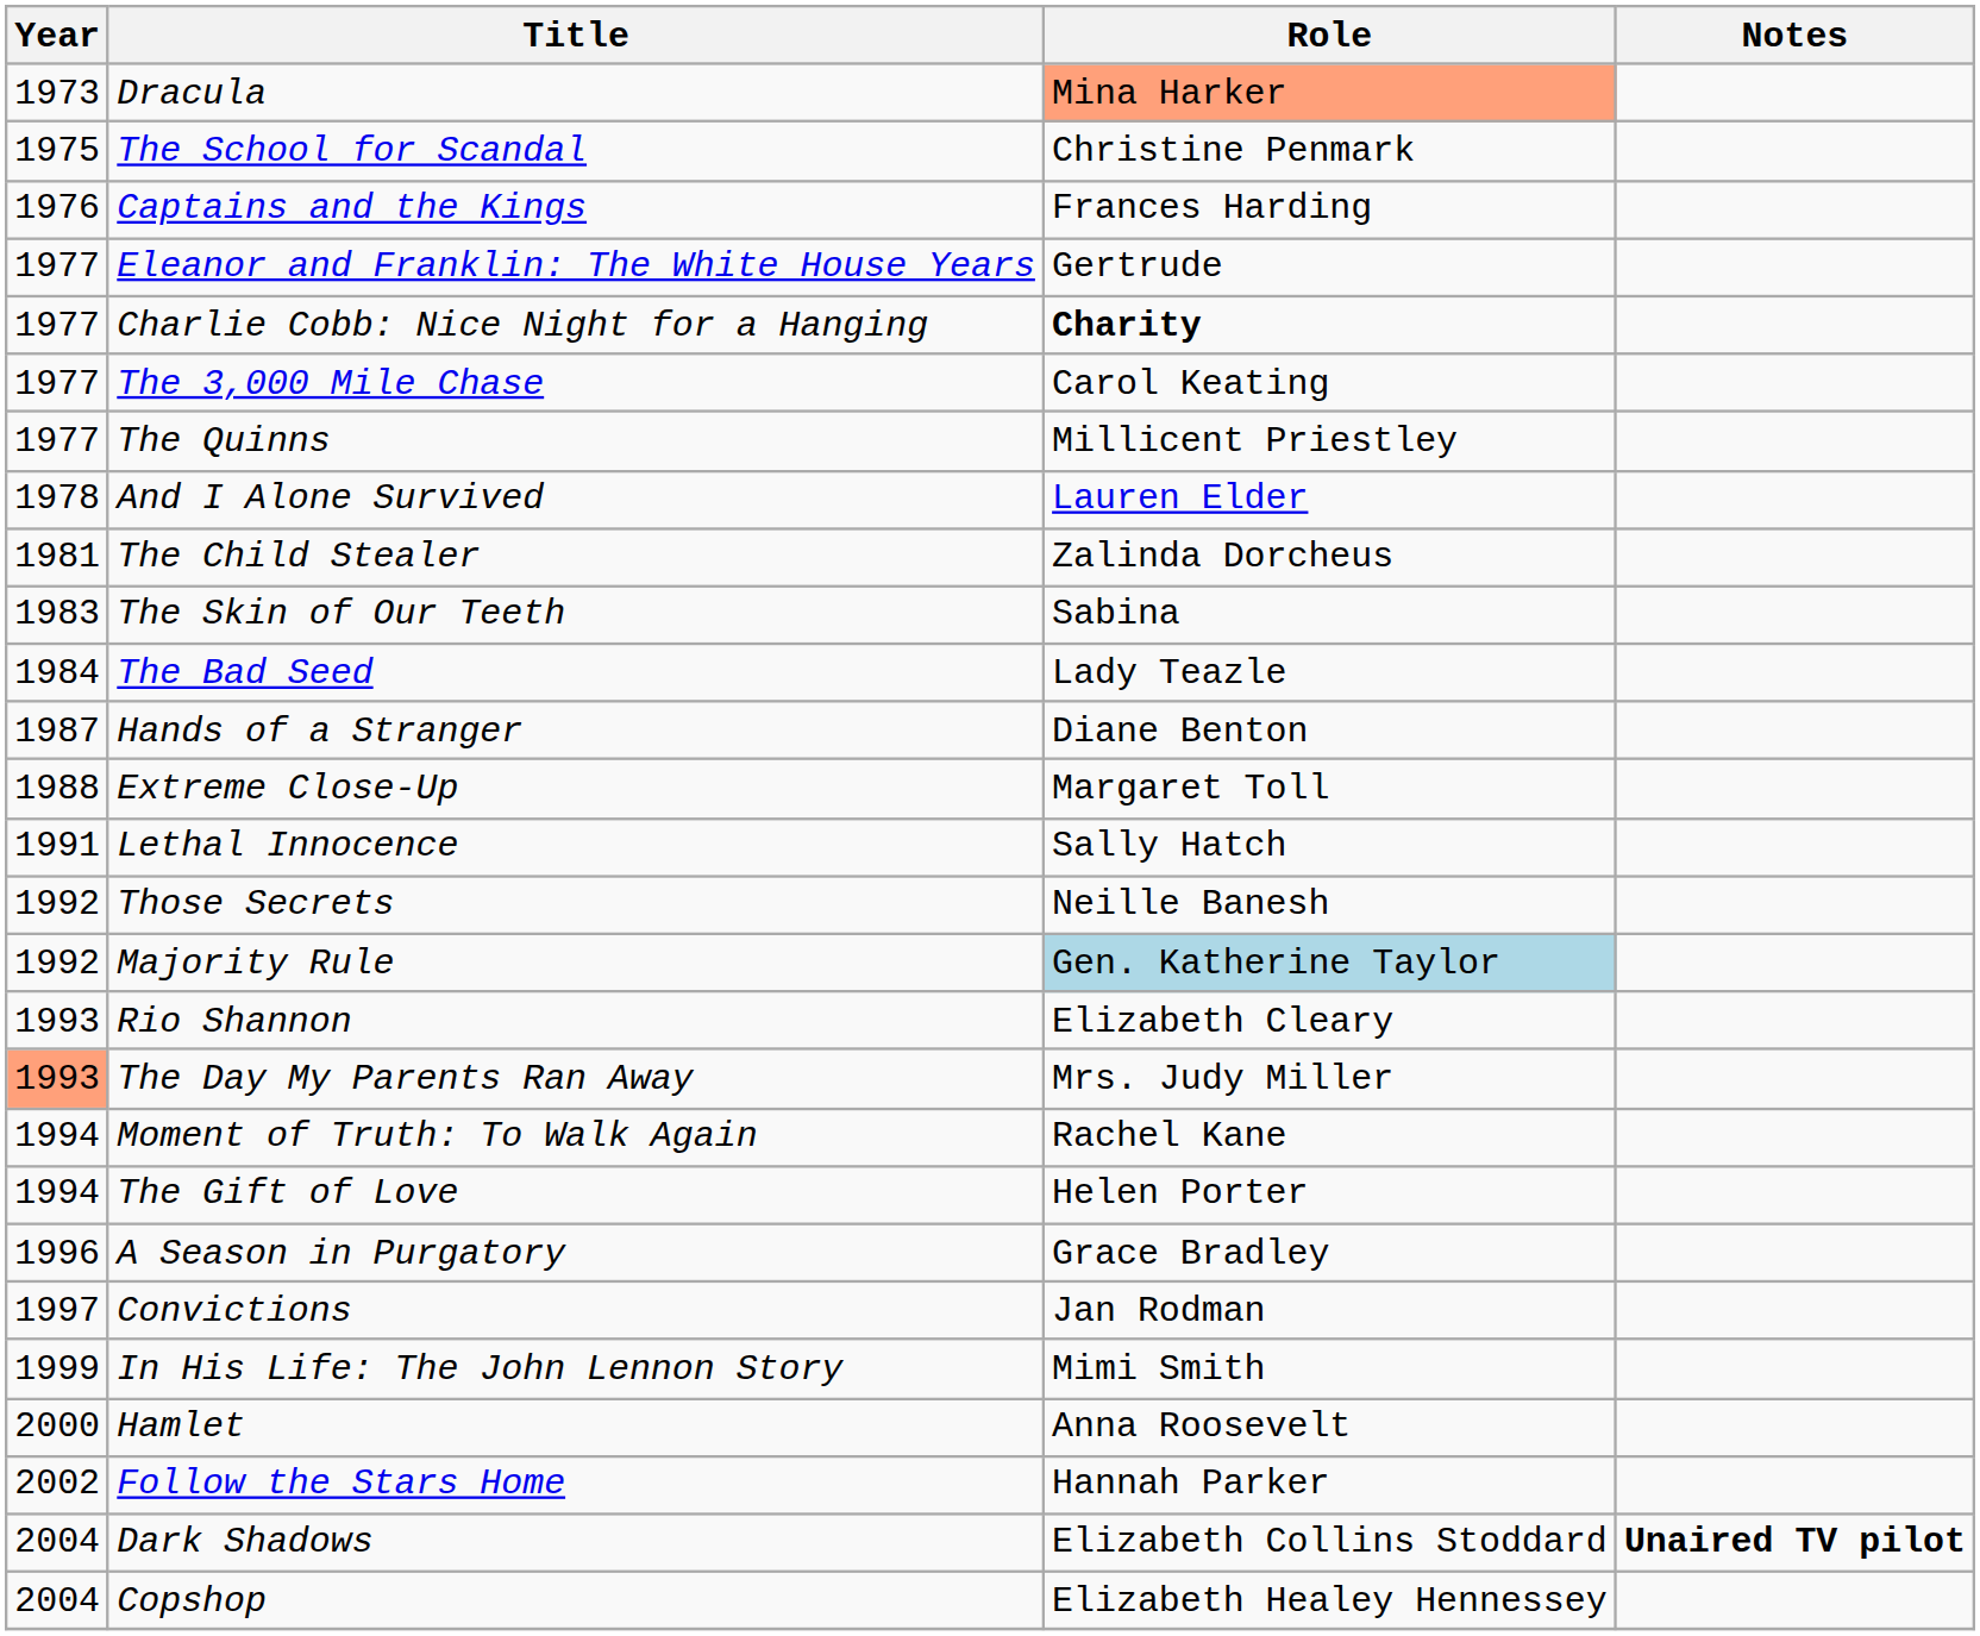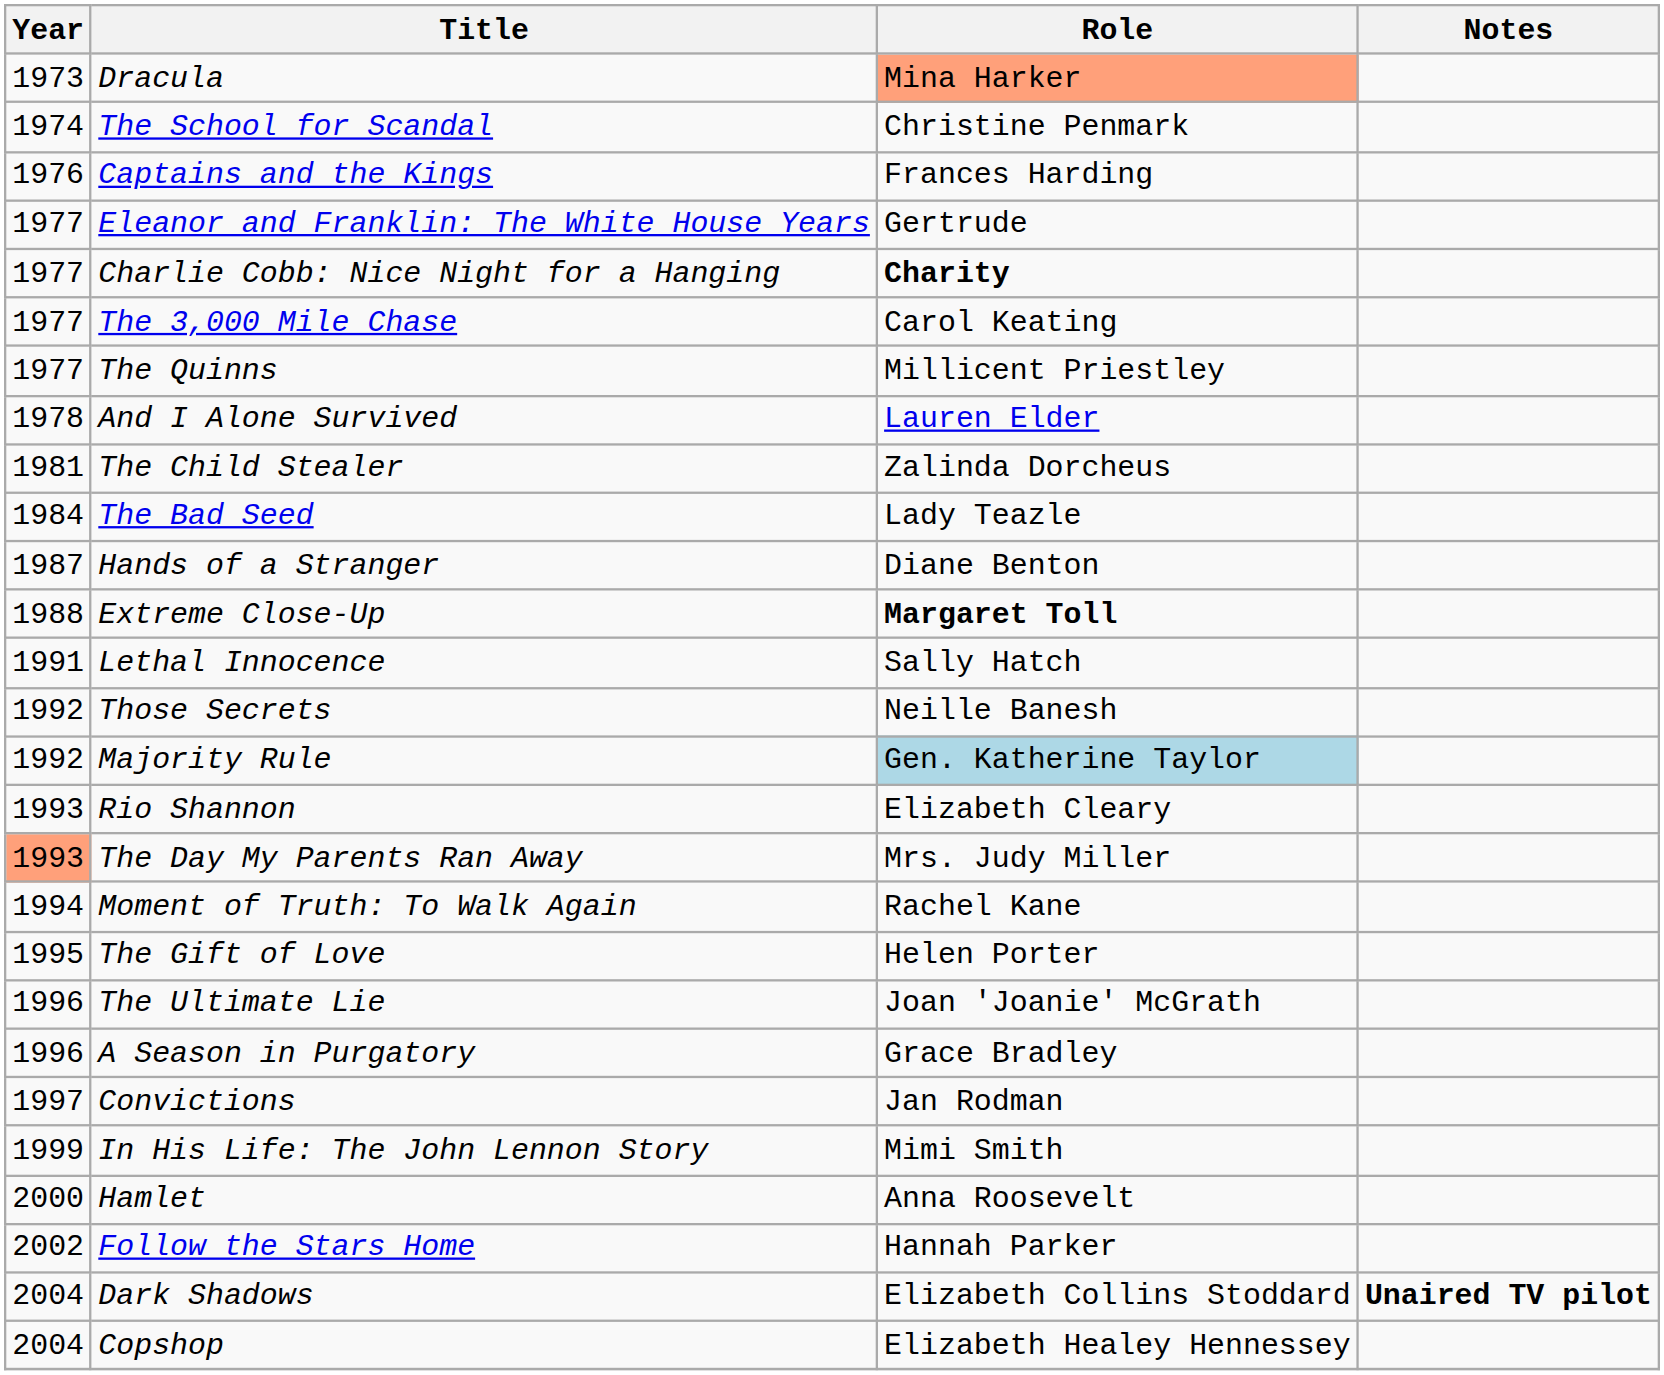 <table class="wikitable">
 <tr>
 <th>Year</th>
 <th>Title</th>
 <th>Role</th>
 <th>Notes</th>
 </tr>
 <tr>
 <td>1973</td>
 <td><em>Dracula</em></td>
 <td style="background: lightsalmon;">Mina Harker</td>
 <td></td>
 </tr>
 <tr>
-<td>1975</td>
+<td>1974</td>
 <td><em><a href='#'>The School for Scandal</a></em></td>
 <td>Christine Penmark</td>
 <td></td>
 </tr>
 <tr>
 <td>1976</td>
 <td><em><a href='#'> Captains and the Kings</a></em></td>
 <td>Frances Harding</td>
 <td></td>
 </tr>
 <tr>
 <td>1977</td>
 <td><em><a href='#'>Eleanor and Franklin: The White House Years</a></em></td>
 <td>Gertrude</td>
 <td></td>
 </tr>
 <tr>
 <td>1977</td>
 <td><em>Charlie Cobb: Nice Night for a Hanging</em></td>
 <td><strong>Charity</strong></td>
 <td></td>
 </tr>
 <tr>
 <td>1977</td>
 <td><em><a href='#'>The 3,000 Mile Chase</a></em></td>
 <td>Carol Keating</td>
 <td></td>
 </tr>
 <tr>
 <td>1977</td>
 <td><em>The Quinns</em></td>
 <td>Millicent Priestley</td>
 <td></td>
 </tr>
 <tr>
 <td>1978</td>
 <td><em>And I Alone Survived</em></td>
 <td><a href='#'>Lauren Elder</a></td>
 <td></td>
 </tr>
 <tr>
 <td>1981</td>
 <td><em>The Child Stealer</em></td>
 <td>Zalinda Dorcheus</td>
 <td></td>
 </tr>
 <tr>
-<td>1983</td>
-<td><em>The Skin of Our Teeth</em></td>
-<td>Sabina</td>
-<td></td>
-</tr>
-<tr>
 <td>1984</td>
 <td><em><a href='#'>The Bad Seed</a></em></td>
 <td>Lady Teazle</td>
 <td></td>
 </tr>
 <tr>
 <td>1987</td>
 <td><em>Hands of a Stranger</em></td>
 <td>Diane Benton</td>
 <td></td>
 </tr>
 <tr>
 <td>1988</td>
 <td><em>Extreme Close-Up</em></td>
-<td>Margaret Toll</td>
+<td><strong>Margaret Toll</strong></td>
 <td></td>
 </tr>
 <tr>
 <td>1991</td>
 <td><em>Lethal Innocence</em></td>
 <td>Sally Hatch</td>
 <td></td>
 </tr>
 <tr>
 <td>1992</td>
 <td><em>Those Secrets</em></td>
 <td>Neille Banesh</td>
 <td></td>
 </tr>
 <tr>
 <td>1992</td>
 <td><em>Majority Rule</em></td>
 <td style="background: lightblue;">Gen. Katherine Taylor</td>
 <td></td>
 </tr>
 <tr>
 <td>1993</td>
 <td><em>Rio Shannon</em></td>
 <td>Elizabeth Cleary</td>
 <td></td>
 </tr>
 <tr>
 <td style="background: lightsalmon;">1993</td>
 <td><em>The Day My Parents Ran Away</em></td>
 <td>Mrs. Judy Miller</td>
 <td></td>
 </tr>
 <tr>
 <td>1994</td>
 <td><em>Moment of Truth: To Walk Again</em></td>
 <td>Rachel Kane</td>
 <td></td>
 </tr>
 <tr>
-<td>1994</td>
+<td>1995</td>
 <td><em>The Gift of Love</em></td>
 <td>Helen Porter</td>
+<td></td>
+</tr>
+<tr>
+<td>1996</td>
+<td><em>The Ultimate Lie</em></td>
+<td>Joan 'Joanie' McGrath</td>
 <td></td>
 </tr>
 <tr>
 <td>1996</td>
 <td><em>A Season in Purgatory</em></td>
 <td>Grace Bradley</td>
 <td></td>
 </tr>
 <tr>
 <td>1997</td>
 <td><em>Convictions</em></td>
 <td>Jan Rodman</td>
 <td></td>
 </tr>
 <tr>
 <td>1999</td>
 <td><em>In His Life: The John Lennon Story</em></td>
 <td>Mimi Smith</td>
 <td></td>
 </tr>
 <tr>
 <td>2000</td>
 <td><em>Hamlet</em></td>
 <td>Anna Roosevelt</td>
 <td></td>
 </tr>
 <tr>
 <td>2002</td>
 <td><em><a href='#'>Follow the Stars Home</a></em></td>
 <td>Hannah Parker</td>
 <td></td>
 </tr>
 <tr>
 <td>2004</td>
 <td><em>Dark Shadows</em></td>
 <td>Elizabeth Collins Stoddard</td>
 <td><strong>Unaired TV pilot</strong></td>
 </tr>
 <tr>
 <td>2004</td>
 <td><em>Copshop</em></td>
 <td>Elizabeth Healey Hennessey</td>
 <td></td>
 </tr>
 <tr>
 </tr>
 </table>
